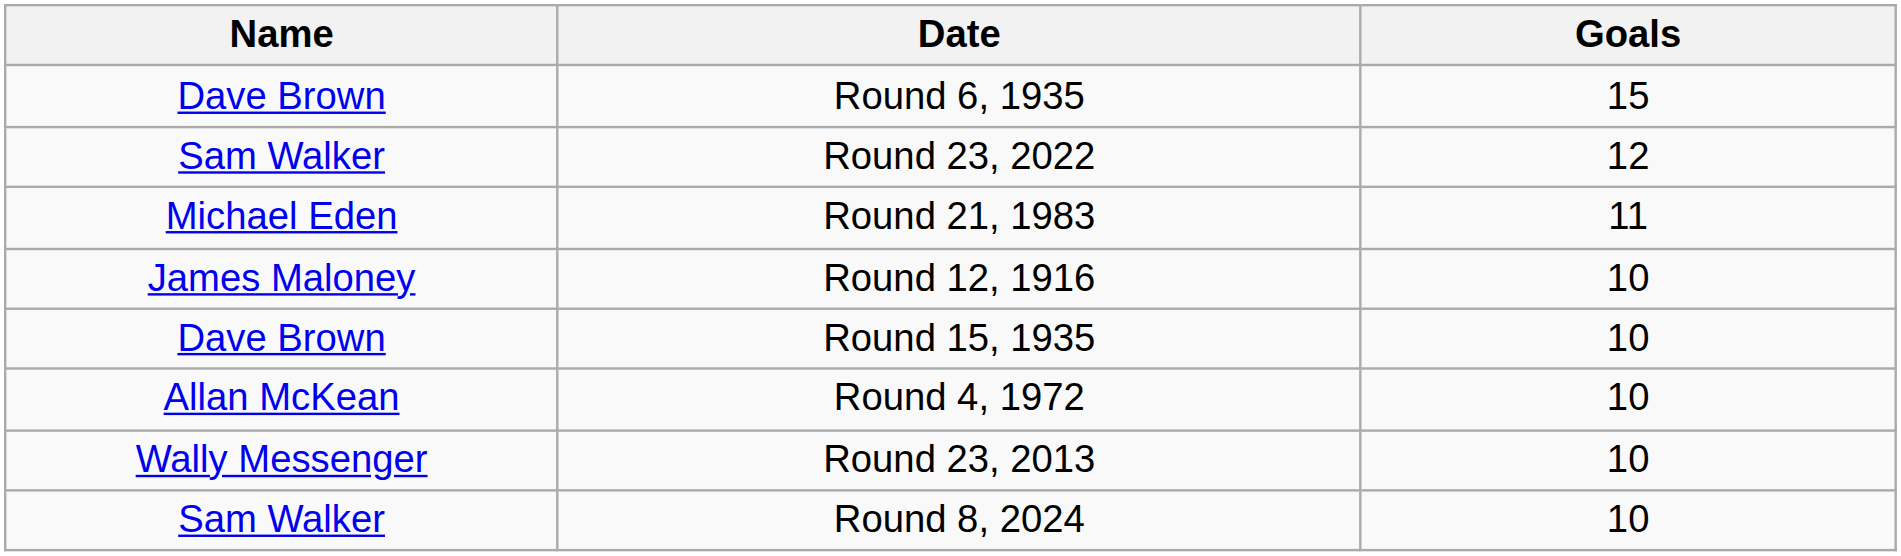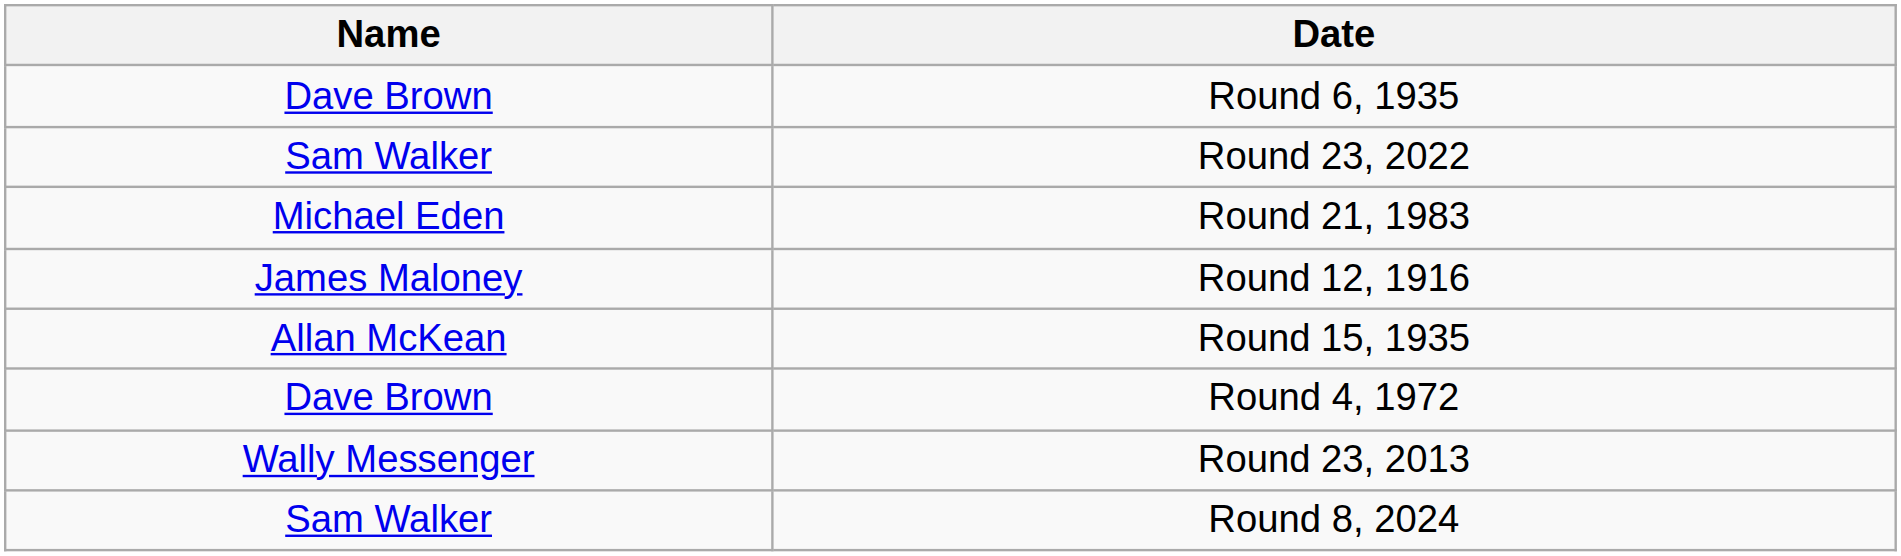 <table class="wikitable" width="50%" style="text-align: center;">
 <tr>
 <th width="10%">Name</th>
 <th width="15%">Date</th>
-<th width="10%">Goals</th>
 </tr>
 <tr>
 <td><a href='#'>Dave Brown</a></td>
 <td>Round 6, 1935</td>
-<td>15</td>
 </tr>
 <tr>
 <td><a href='#'>Sam Walker</a></td>
 <td>Round 23, 2022</td>
-<td>12</td>
 </tr>
 <tr>
 <td><a href='#'>Michael Eden</a></td>
 <td>Round 21, 1983</td>
-<td>11</td>
 </tr>
 <tr>
 <td><a href='#'>James Maloney</a></td>
 <td>Round 12, 1916</td>
-<td>10</td>
+</tr>
+<tr>
+<td><a href='#'>Allan McKean</a></td>
+<td>Round 15, 1935</td>
 </tr>
 <tr>
 <td><a href='#'>Dave Brown</a></td>
-<td>Round 15, 1935</td>
-<td>10</td>
-</tr>
-<tr>
-<td><a href='#'>Allan McKean</a></td>
 <td>Round 4, 1972</td>
-<td>10</td>
 </tr>
 <tr>
 <td><a href='#'>Wally Messenger</a></td>
 <td>Round 23, 2013</td>
-<td>10</td>
 </tr>
 <tr>
 <td><a href='#'>Sam Walker</a></td>
 <td>Round 8, 2024</td>
-<td>10</td>
 </tr>
 </table>
